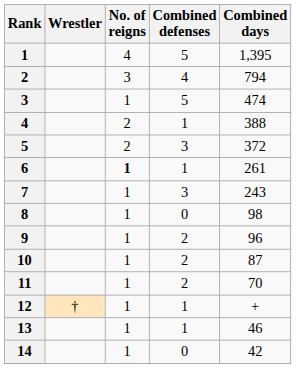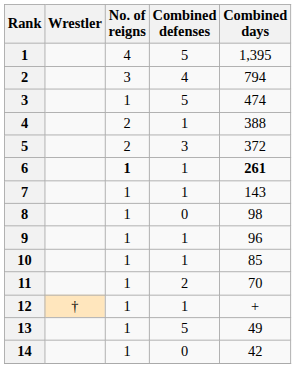 <table class="wikitable sortable" style="text-align: center">
 <tr>
 <th>Rank</th>
 <th>Wrestler</th>
 <th>No. of<br>reigns</th>
 <th>Combined<br>defenses</th>
 <th>Combined<br>days</th>
 </tr>
 <tr>
 <th>1</th>
 <td></td>
 <td>4</td>
 <td>5</td>
 <td>1,395</td>
 </tr>
 <tr>
 <th>2</th>
 <td></td>
 <td>3</td>
 <td>4</td>
 <td>794</td>
 </tr>
 <tr>
 <th>3</th>
 <td></td>
 <td>1</td>
 <td>5</td>
 <td>474</td>
 </tr>
 <tr>
 <th>4</th>
 <td></td>
 <td>2</td>
 <td>1</td>
 <td>388</td>
 </tr>
 <tr>
 <th>5</th>
 <td></td>
 <td>2</td>
 <td>3</td>
 <td>372</td>
 </tr>
 <tr>
 <th>6</th>
 <td></td>
 <td><strong>1</strong></td>
 <td>1</td>
-<td>261</td>
+<td><strong>261</strong></td>
 </tr>
 <tr>
 <th>7</th>
 <td></td>
 <td>1</td>
-<td>3</td>
-<td>243</td>
+<td>1</td>
+<td>143</td>
 </tr>
 <tr>
 <th>8</th>
 <td></td>
 <td>1</td>
 <td>0</td>
 <td>98</td>
 </tr>
 <tr>
 <th>9</th>
 <td></td>
 <td>1</td>
-<td>2</td>
+<td>1</td>
 <td>96</td>
 </tr>
 <tr>
 <th>10</th>
 <td></td>
 <td>1</td>
-<td>2</td>
-<td>87</td>
+<td>1</td>
+<td>85</td>
 </tr>
 <tr>
 <th>11</th>
 <td></td>
 <td>1</td>
 <td>2</td>
 <td>70</td>
 </tr>
 <tr>
 <th>12</th>
 <td style="background-color:#FFE6BD"> †</td>
 <td>1</td>
 <td>1</td>
 <td>+</td>
 </tr>
 <tr>
 <th>13</th>
 <td></td>
 <td>1</td>
-<td>1</td>
-<td>46</td>
+<td>5</td>
+<td>49</td>
 </tr>
 <tr>
 <th>14</th>
 <td></td>
 <td>1</td>
 <td>0</td>
 <td>42</td>
 </tr>
 <tr>
 </tr>
 </table>
